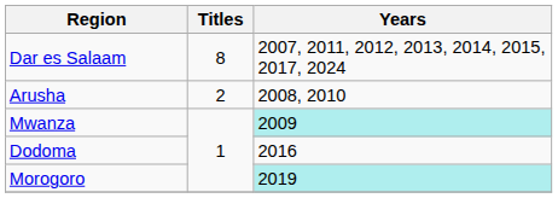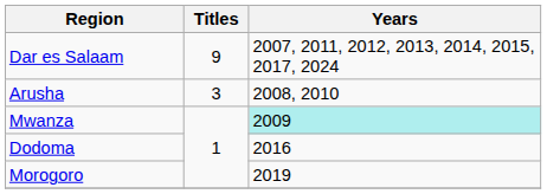 <table class="wikitable " style="font-size: 95%;">
 <tr>
 <th width="150">Region</th>
 <th width="50">Titles</th>
 <th width="250">Years</th>
 </tr>
 <tr>
 <td><a href='#'>Dar es Salaam</a></td>
-<td rowspan="1" style="text-align: center">8</td>
+<td rowspan="1" style="text-align: center">9</td>
 <td>2007, 2011, 2012, 2013, 2014, 2015, 2017, 2024</td>
 </tr>
 <tr>
 <td><a href='#'>Arusha</a></td>
-<td rowspan="1" style="text-align: center">2</td>
+<td rowspan="1" style="text-align: center">3</td>
 <td>2008, 2010</td>
 </tr>
 <tr>
 <td><a href='#'>Mwanza</a></td>
 <td rowspan="3" style="text-align: center">1</td>
 <td style="background: paleturquoise;">2009</td>
 </tr>
 <tr>
 <td><a href='#'>Dodoma</a></td>
 <td>2016</td>
 </tr>
 <tr>
 <td><a href='#'>Morogoro</a></td>
-<td style="background: paleturquoise;">2019</td>
+<td>2019</td>
 </tr>
 <tr>
 </tr>
 </table>
